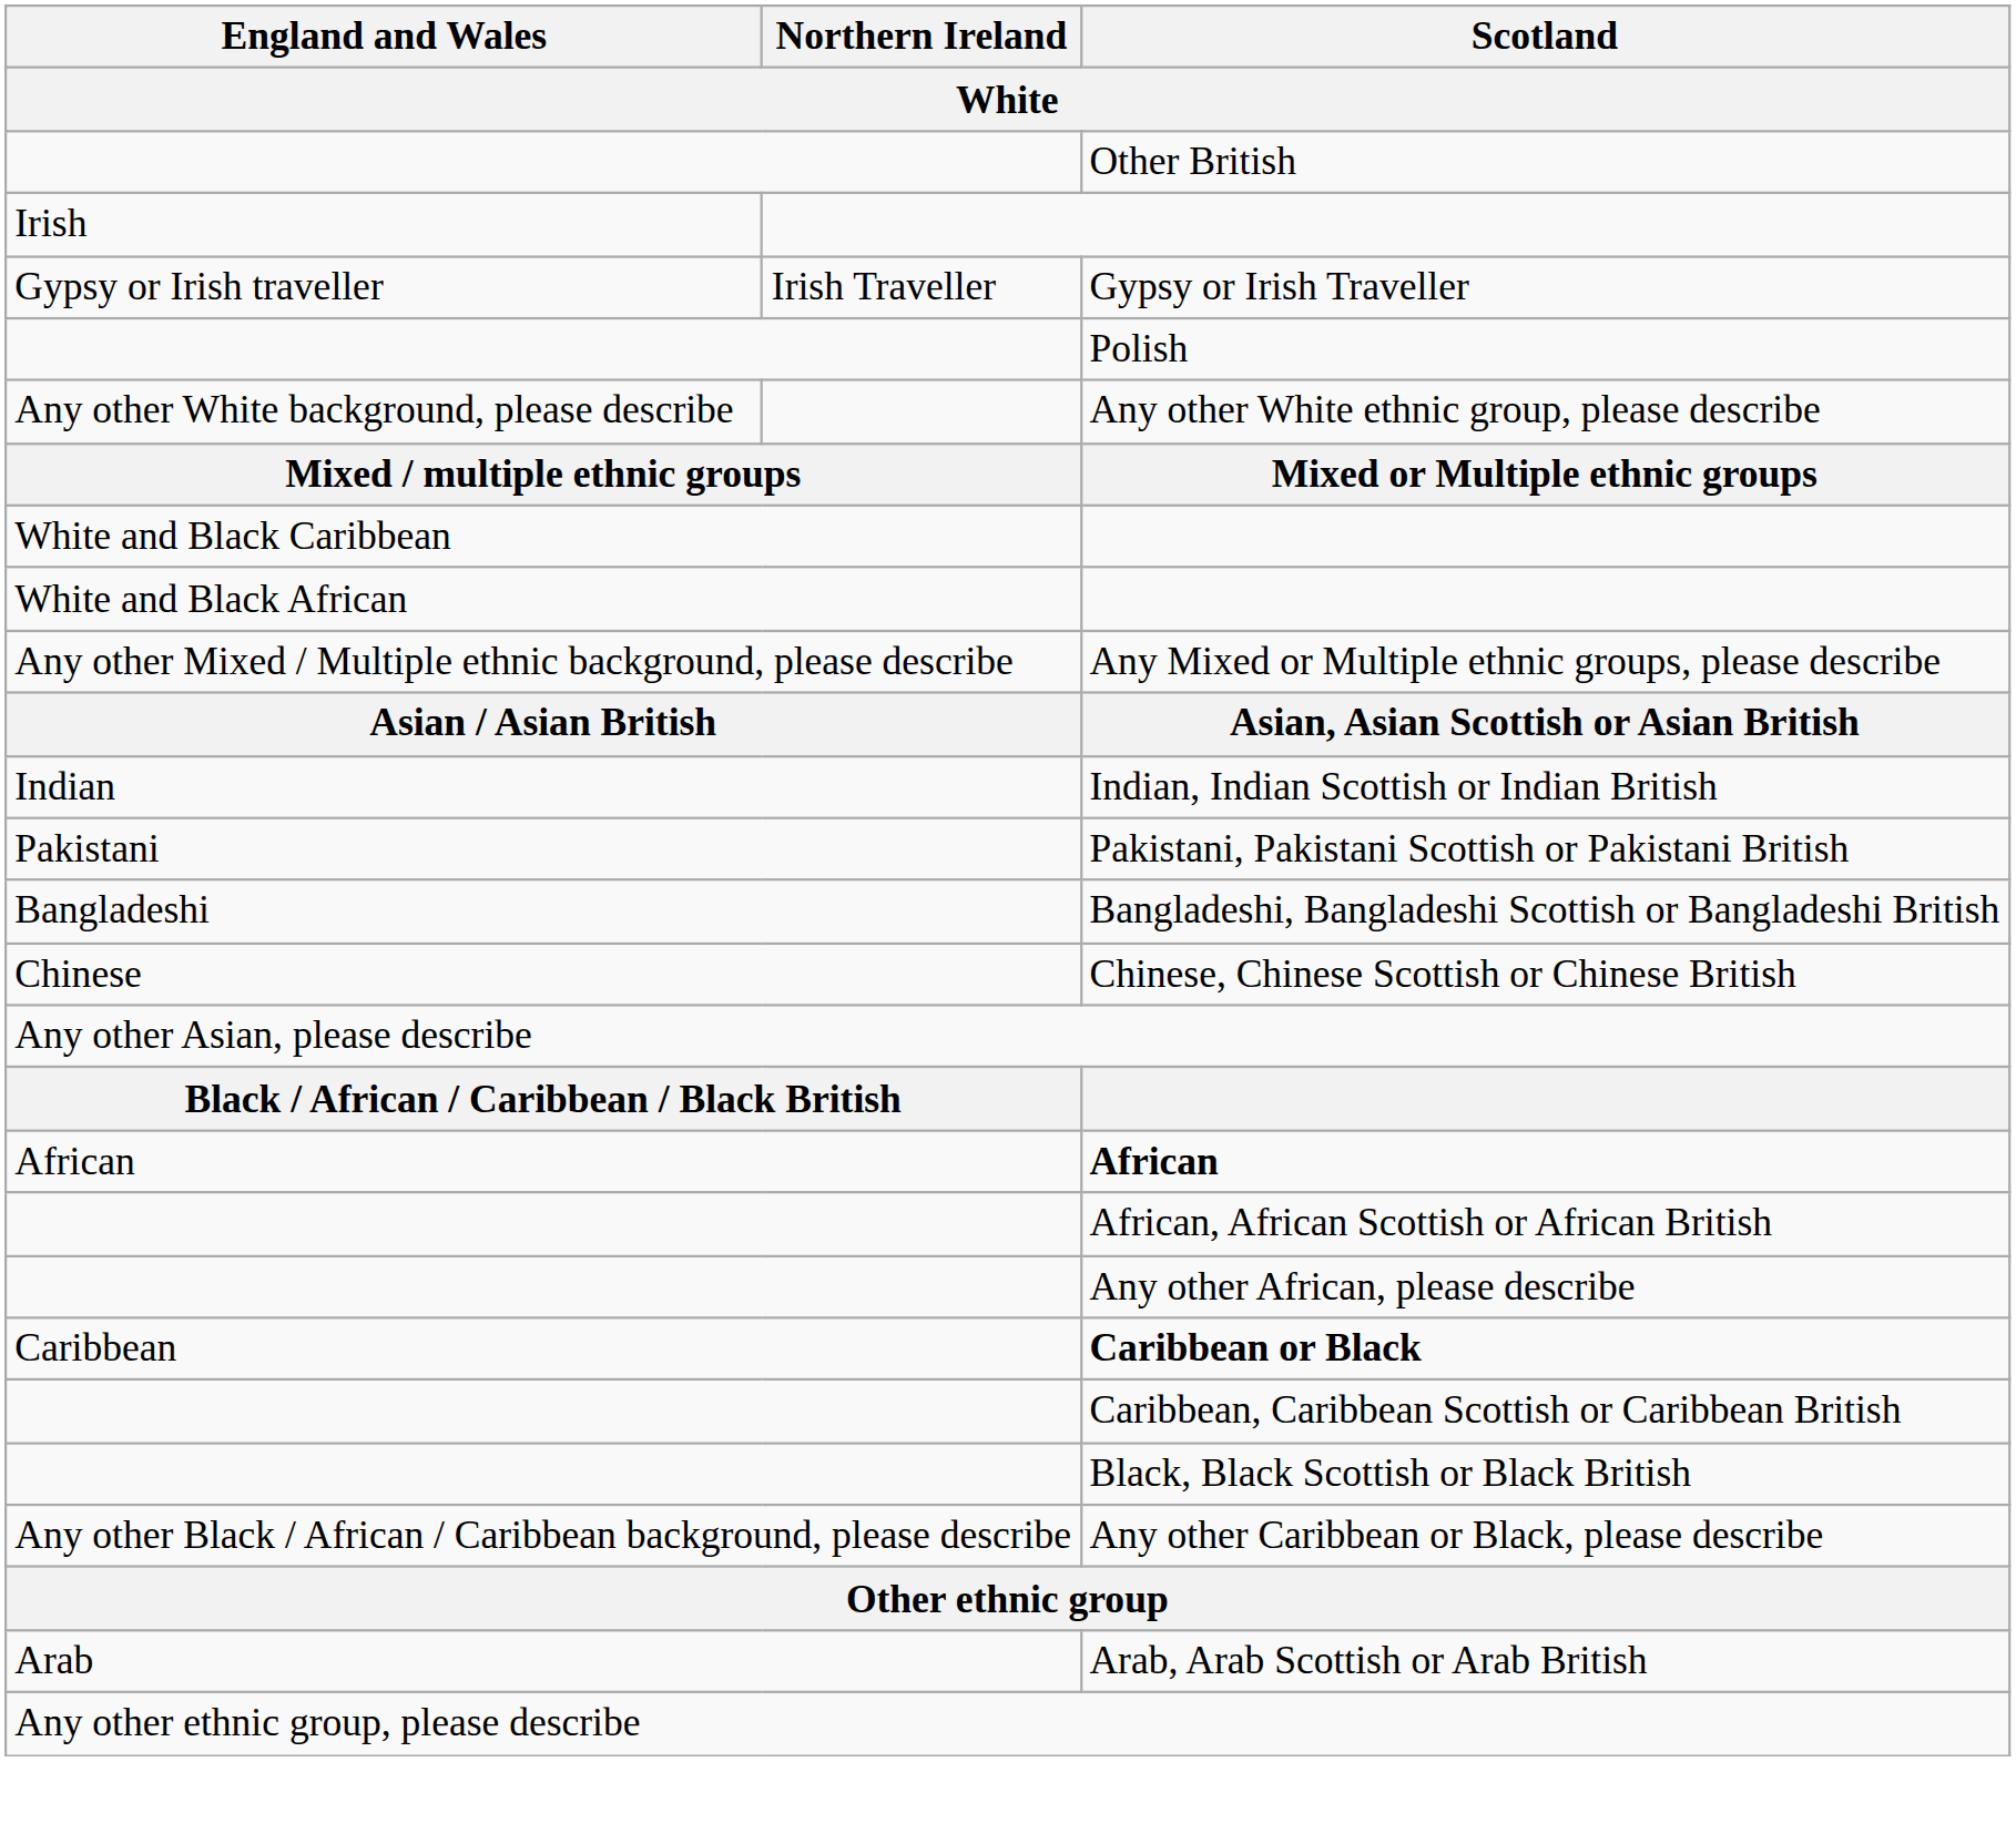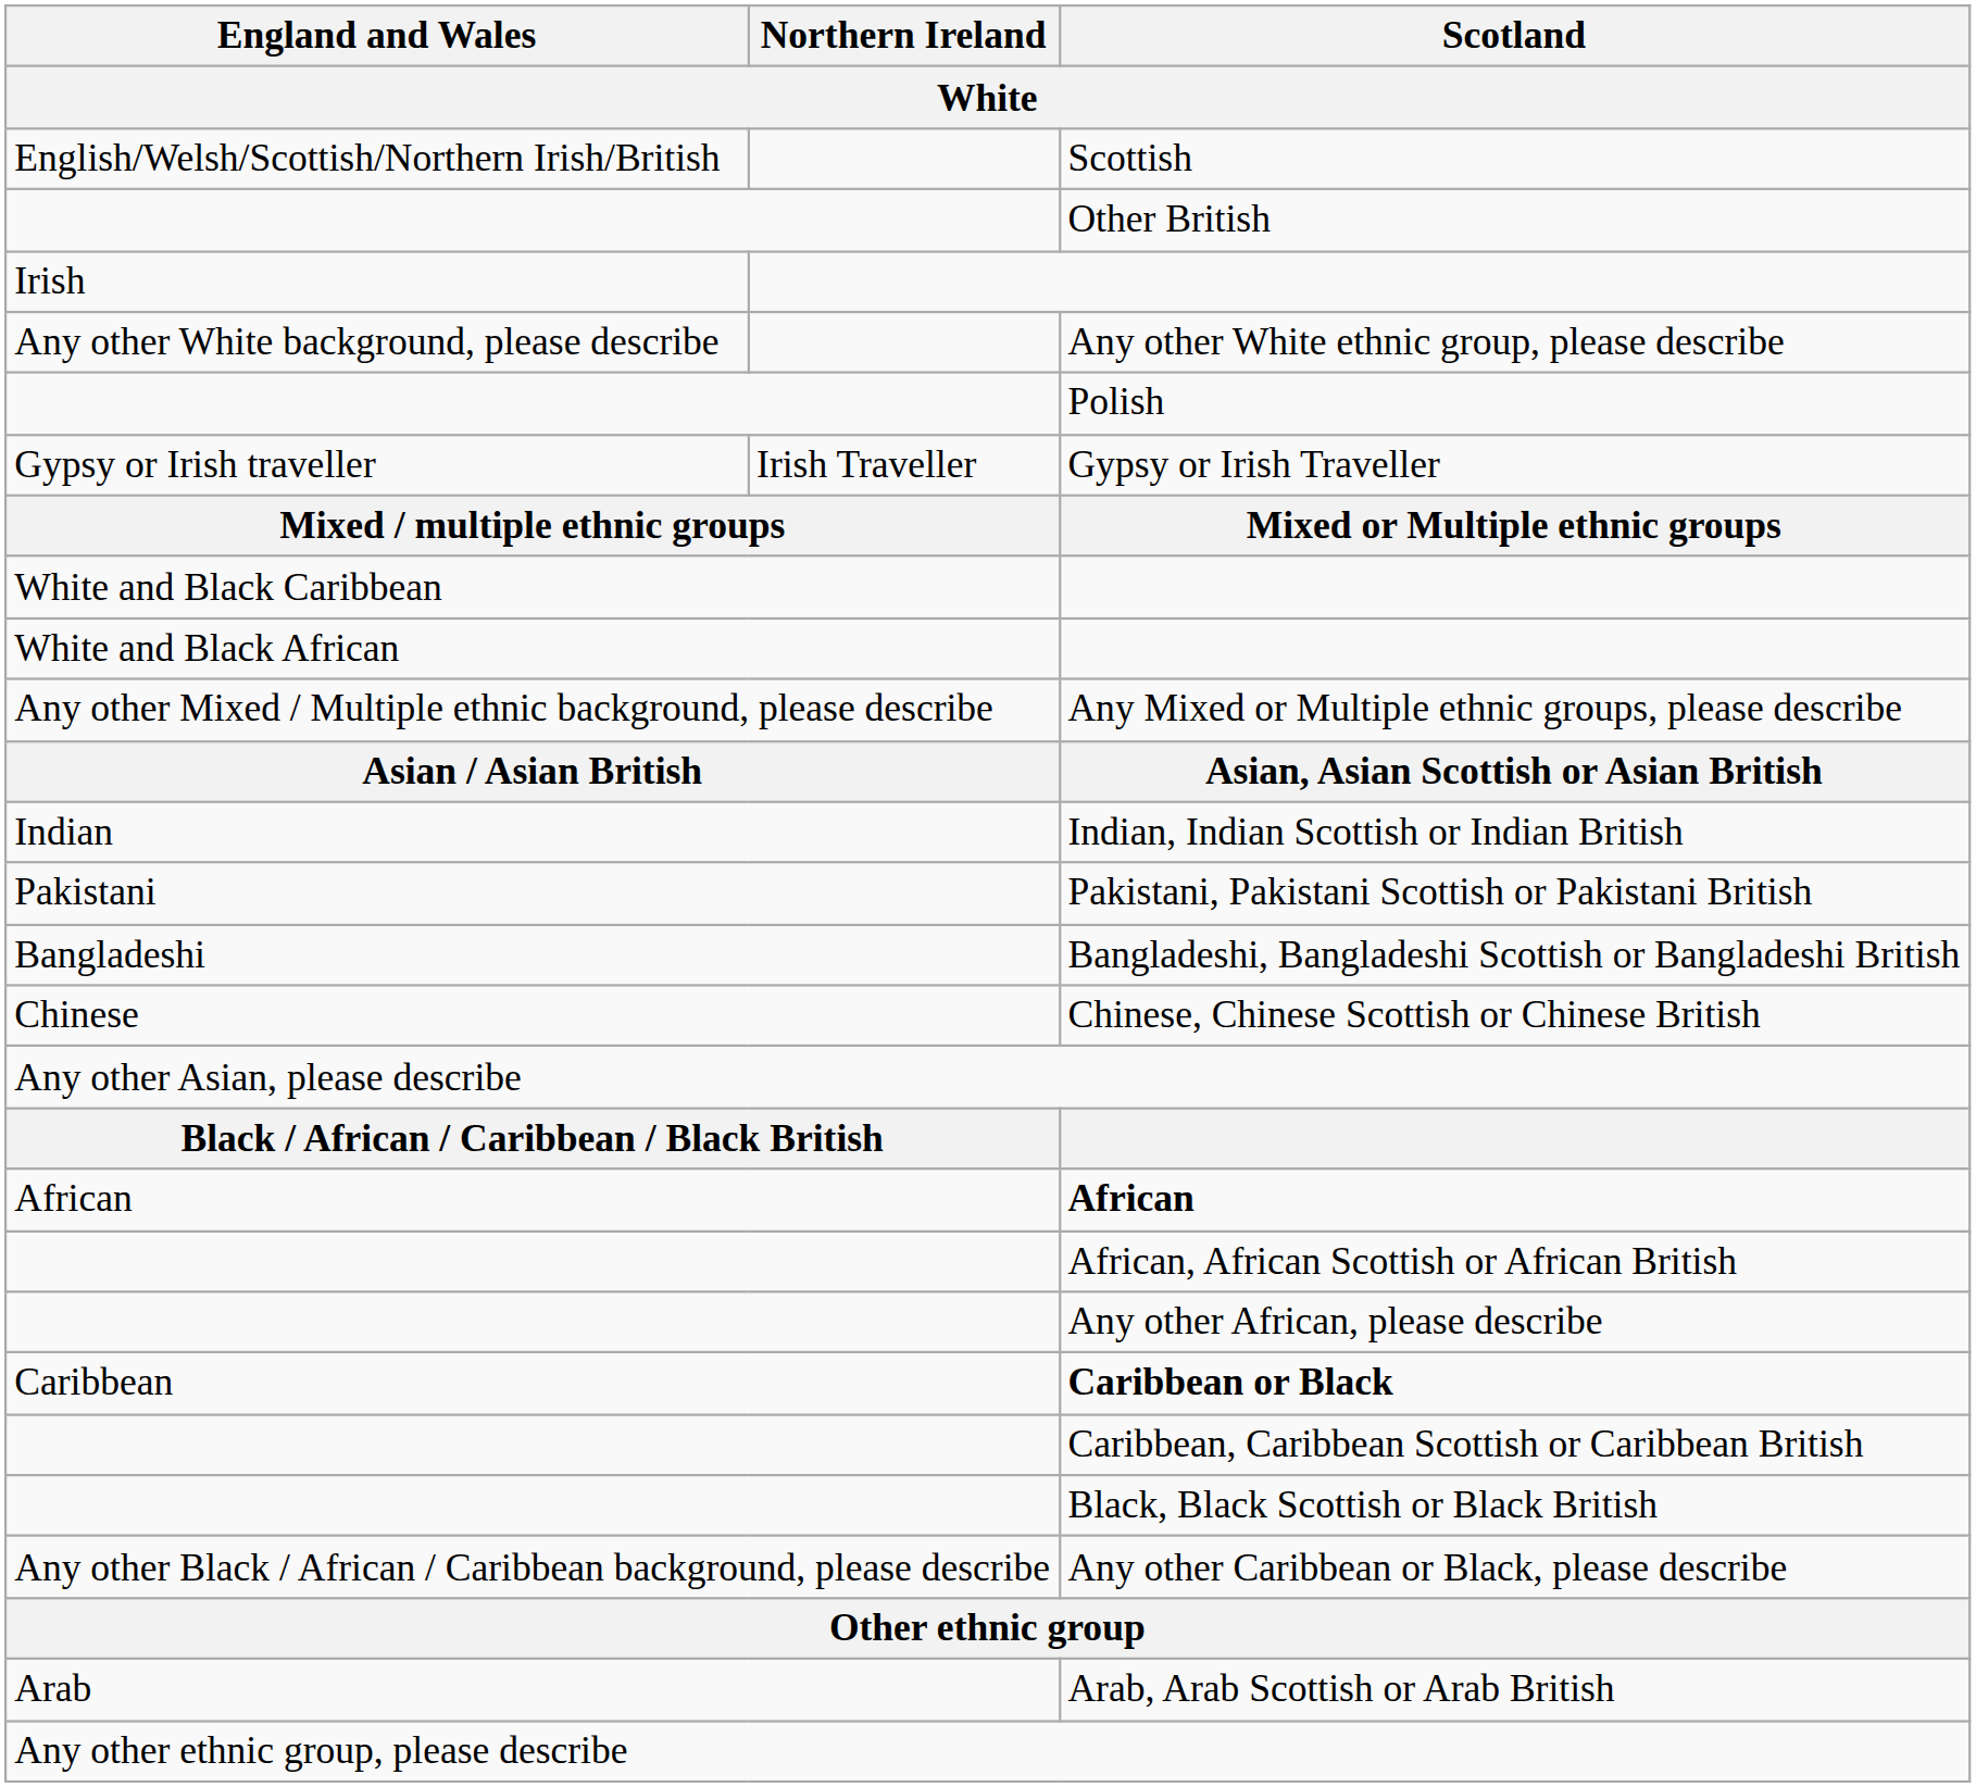 <table class="wikitable" style="border: 1px solid darkgray;">
 <tr>
 <th align="center">England and Wales</th>
 <th align="center">Northern Ireland</th>
 <th align="center">Scotland</th>
 </tr>
 <tr>
 <th colspan=3><strong>White</strong></th>
 </tr>
 <tr>
+<td>English/Welsh/Scottish/Northern Irish/British</td>
+<td></td>
+<td>Scottish</td>
+</tr>
+<tr>
 <td colspan="2"></td>
 <td>Other British</td>
 </tr>
 <tr>
 <td>Irish</td>
 </tr>
 <tr>
-<td>Gypsy or Irish traveller</td>
-<td>Irish Traveller</td>
-<td>Gypsy or Irish Traveller</td>
+<td>Any other White background, please describe</td>
+<td></td>
+<td>Any other White ethnic group, please describe</td>
 </tr>
 <tr>
 <td colspan="2"></td>
 <td>Polish</td>
 </tr>
 <tr>
-<td>Any other White background, please describe</td>
-<td></td>
-<td>Any other White ethnic group, please describe</td>
+<td>Gypsy or Irish traveller</td>
+<td>Irish Traveller</td>
+<td>Gypsy or Irish Traveller</td>
 </tr>
 <tr>
 <th colspan="2"><strong>Mixed / multiple ethnic groups</strong></th>
 <th><strong>Mixed or Multiple ethnic groups</strong></th>
 </tr>
 <tr>
 <td colspan="2">White and Black Caribbean</td>
 <td></td>
 </tr>
 <tr>
 <td colspan="2">White and Black African</td>
 <td></td>
 </tr>
 <tr>
 <td colspan="2">Any other Mixed / Multiple ethnic background, please describe</td>
 <td>Any Mixed or Multiple ethnic groups, please describe</td>
 </tr>
 <tr>
 <th colspan="2"><strong>Asian / Asian British</strong></th>
 <th><strong>Asian, Asian Scottish or Asian British</strong></th>
 </tr>
 <tr>
 <td colspan="2">Indian</td>
 <td>Indian, Indian Scottish or Indian British</td>
 </tr>
 <tr>
 <td colspan="2">Pakistani</td>
 <td>Pakistani, Pakistani Scottish or Pakistani British</td>
 </tr>
 <tr>
 <td colspan="2">Bangladeshi</td>
 <td>Bangladeshi, Bangladeshi Scottish or Bangladeshi British</td>
 </tr>
 <tr>
 <td colspan="2">Chinese</td>
 <td>Chinese, Chinese Scottish or Chinese British</td>
 </tr>
 <tr>
 <td colspan="3">Any other Asian, please describe</td>
 </tr>
 <tr>
 <th colspan="2"><strong>Black / African / Caribbean / Black British</strong></th>
 <th></th>
 </tr>
 <tr>
 <td colspan="2">African</td>
 <td><strong>African</strong></td>
 </tr>
 <tr>
 <td colspan="2"></td>
 <td>African, African Scottish or African British</td>
 </tr>
 <tr>
 <td colspan="2"></td>
 <td>Any other African, please describe</td>
 </tr>
 <tr>
 <td colspan="2">Caribbean</td>
 <td><strong>Caribbean or Black</strong></td>
 </tr>
 <tr>
 <td colspan="2"></td>
 <td>Caribbean, Caribbean Scottish or Caribbean British</td>
 </tr>
 <tr>
 <td colspan="2"></td>
 <td>Black, Black Scottish or Black British</td>
 </tr>
 <tr>
 <td colspan="2">Any other Black / African / Caribbean background, please describe</td>
 <td>Any other Caribbean or Black, please describe</td>
 </tr>
 <tr>
 <th colspan="3"><strong>Other ethnic group</strong></th>
 </tr>
 <tr>
 <td colspan="2">Arab</td>
 <td>Arab, Arab Scottish or Arab British</td>
 </tr>
 <tr>
 <td colspan="3">Any other ethnic group, please describe</td>
 </tr>
 </table>
